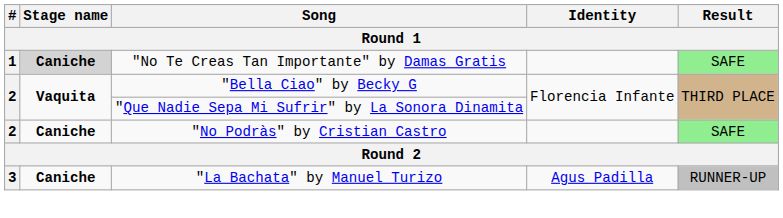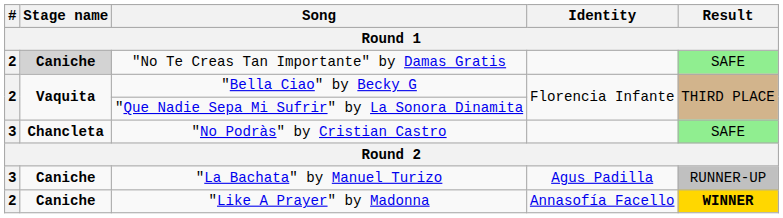 <table class="wikitable plainrowheaders" style="text-align: center;">
 <tr>
 <th>#</th>
 <th>Stage name</th>
 <th>Song</th>
 <th>Identity</th>
 <th>Result</th>
 </tr>
 <tr>
 <th colspan=5>Round 1</th>
 </tr>
 <tr>
-<th><strong>1</strong></th>
+<th><strong>2</strong></th>
 <td style="background: lightgrey;"><strong>Caniche</strong></td>
 <td>"No Te Creas Tan Importante" by <a href='#'>Damas Gratis</a></td>
 <td></td>
 <td bgcolor=lightgreen>SAFE</td>
 </tr>
 <tr>
 <th rowspan="2"><strong>2</strong></th>
 <td rowspan="2"><strong>Vaquita</strong></td>
 <td>"<a href='#'>Bella Ciao</a>" by <a href='#'>Becky G</a></td>
 <td rowspan="2">Florencia Infante</td>
 <td rowspan="2" bgcolor="tan">THIRD PLACE</td>
 </tr>
 <tr>
 <td>"<a href='#'>Que Nadie Sepa Mi Sufrir</a>" by <a href='#'>La Sonora Dinamita</a></td>
 </tr>
 <tr>
-<th><strong>2</strong></th>
-<td><strong>Caniche</strong></td>
+<th><strong>3</strong></th>
+<td><strong>Chancleta</strong></td>
 <td>"<a href='#'>No Podràs</a>" by <a href='#'>Cristian Castro</a></td>
 <td></td>
 <td bgcolor=lightgreen>SAFE</td>
 </tr>
 <tr>
 <th colspan=5>Round 2</th>
 </tr>
 <tr>
 <th>3</th>
 <td><strong>Caniche</strong></td>
 <td>"<a href='#'>La Bachata</a>" by <a href='#'>Manuel Turizo</a></td>
 <td><a href='#'>Agus Padilla</a></td>
 <td bgcolor=silver>RUNNER-UP</td>
 </tr>
+<tr>
+<th>2</th>
+<td><strong>Caniche</strong></td>
+<td>"<a href='#'>Like A Prayer</a>" by <a href='#'>Madonna</a></td>
+<td><a href='#'>Annasofía Facello</a></td>
+<td bgcolor=gold><strong>WINNER</strong></td>
+</tr>
 </table>
